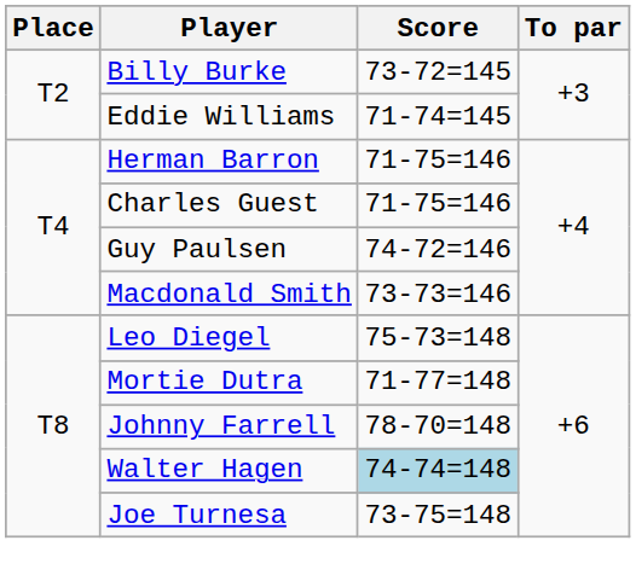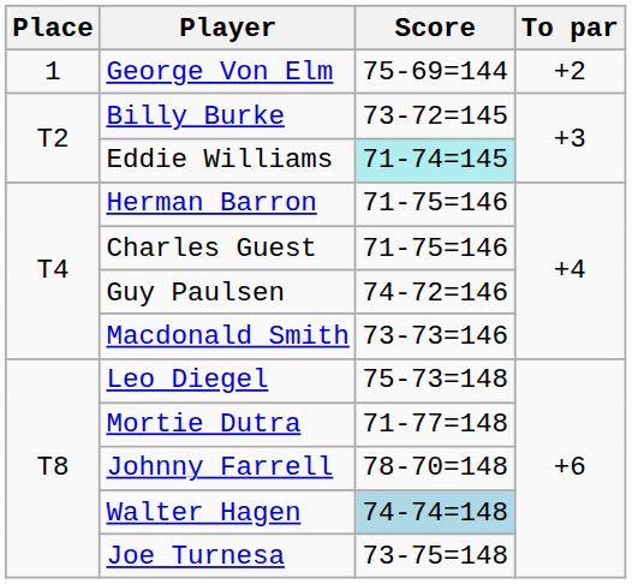 <table class=wikitable>
 <tr>
 <th>Place</th>
 <th>Player</th>
 <th>Score</th>
 <th>To par</th>
+</tr>
+<tr>
+<td align=center>1</td>
+<td> <a href='#'>George Von Elm</a></td>
+<td>75-69=144</td>
+<td align=center>+2</td>
 </tr>
 <tr>
 <td rowspan=2 align=center>T2</td>
 <td> <a href='#'>Billy Burke</a></td>
 <td>73-72=145</td>
 <td rowspan=2 align=center>+3</td>
 </tr>
 <tr>
 <td> Eddie Williams</td>
-<td>71-74=145</td>
+<td style="background: paleturquoise;">71-74=145</td>
 </tr>
 <tr>
 <td rowspan=4 align=center>T4</td>
 <td> <a href='#'>Herman Barron</a></td>
 <td>71-75=146</td>
 <td rowspan=4 align=center>+4</td>
 </tr>
 <tr>
 <td> Charles Guest</td>
 <td>71-75=146</td>
 </tr>
 <tr>
 <td> Guy Paulsen</td>
 <td>74-72=146</td>
 </tr>
 <tr>
 <td> <a href='#'>Macdonald Smith</a></td>
 <td>73-73=146</td>
 </tr>
 <tr>
 <td rowspan=5 align=center>T8</td>
 <td> <a href='#'>Leo Diegel</a></td>
 <td>75-73=148</td>
 <td rowspan=5 align=center>+6</td>
 </tr>
 <tr>
 <td> <a href='#'>Mortie Dutra</a></td>
 <td>71-77=148</td>
 </tr>
 <tr>
 <td> <a href='#'>Johnny Farrell</a></td>
 <td>78-70=148</td>
 </tr>
 <tr>
 <td> <a href='#'>Walter Hagen</a></td>
 <td style="background: lightblue;">74-74=148</td>
 </tr>
 <tr>
 <td> <a href='#'>Joe Turnesa</a></td>
 <td>73-75=148</td>
 </tr>
 </table>
